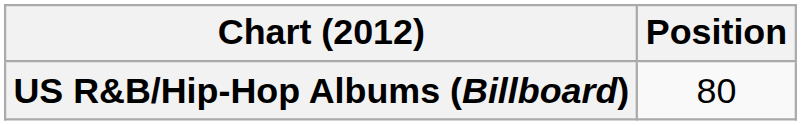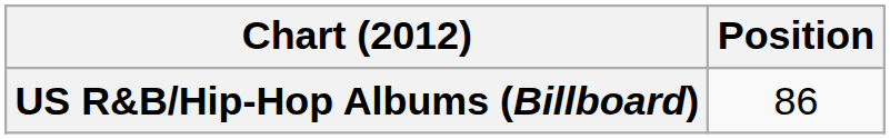 <table class="wikitable sortable plainrowheaders" style="text-align:center;">
 <tr>
 <th scope="col">Chart (2012)</th>
 <th scope="col">Position</th>
 </tr>
 <tr>
 <th scope="row">US R&B/Hip-Hop Albums (<em>Billboard</em>)</th>
-<td>80</td>
+<td>86</td>
 </tr>
 </table>
